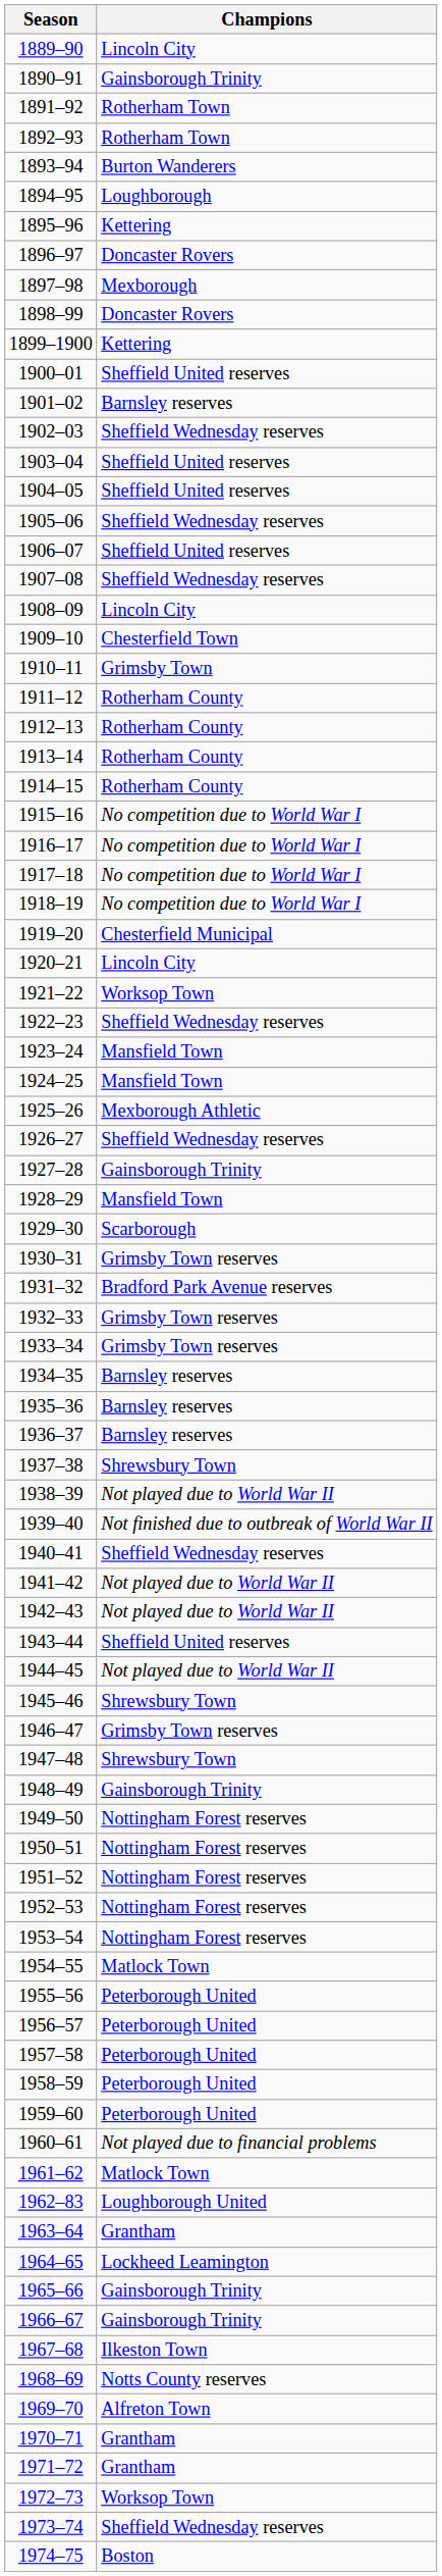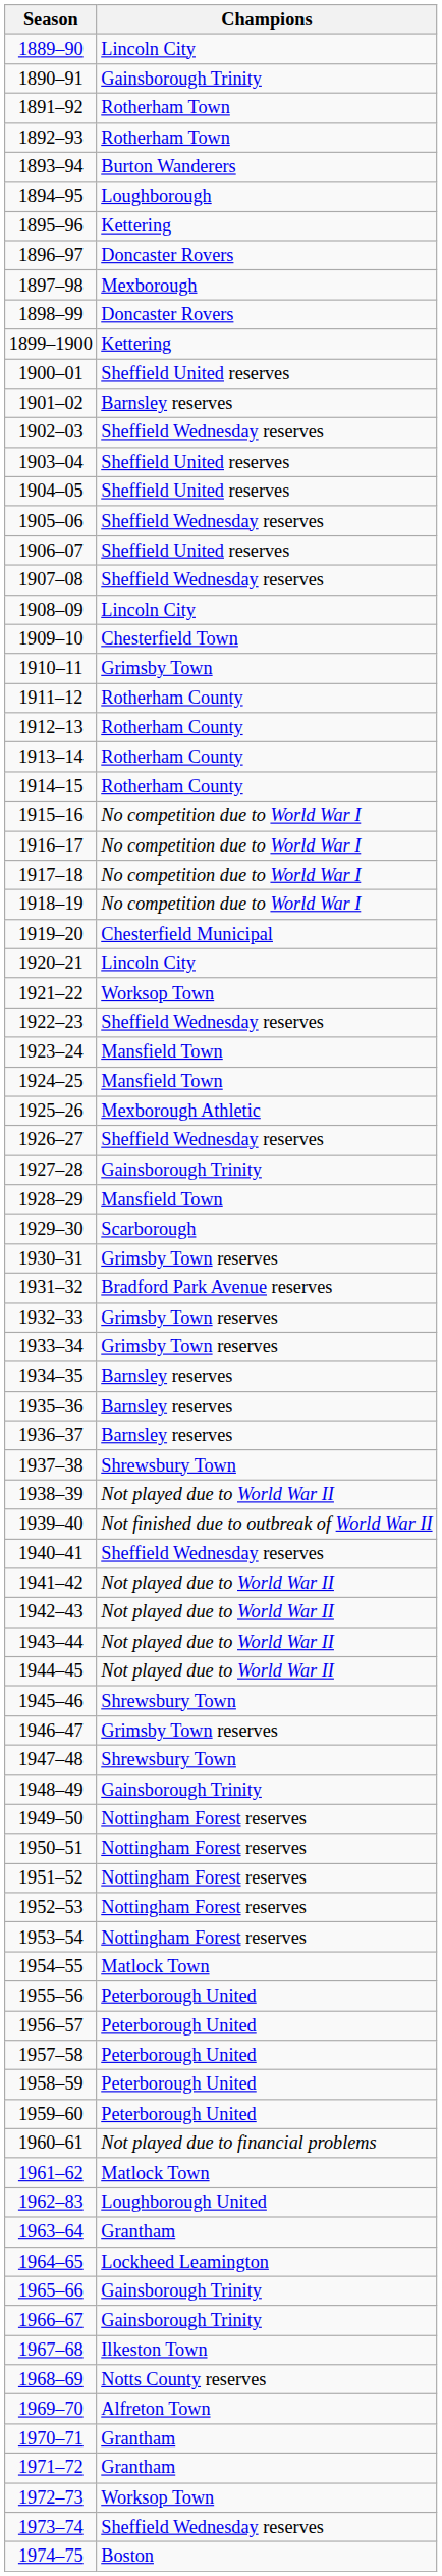 <table class=wikitable>
 <tr>
 <th>Season</th>
 <th>Champions</th>
 </tr>
 <tr>
 <td align=center><a href='#'>1889–90</a></td>
 <td><a href='#'>Lincoln City</a></td>
 </tr>
 <tr>
 <td align=center>1890–91</td>
 <td><a href='#'>Gainsborough Trinity</a></td>
 </tr>
 <tr>
 <td align=center>1891–92</td>
 <td><a href='#'>Rotherham Town</a></td>
 </tr>
 <tr>
 <td align=center>1892–93</td>
 <td><a href='#'>Rotherham Town</a></td>
 </tr>
 <tr>
 <td align=center>1893–94</td>
 <td><a href='#'>Burton Wanderers</a></td>
 </tr>
 <tr>
 <td align=center>1894–95</td>
 <td><a href='#'>Loughborough</a></td>
 </tr>
 <tr>
 <td align=center>1895–96</td>
 <td><a href='#'>Kettering</a></td>
 </tr>
 <tr>
 <td align=center>1896–97</td>
 <td><a href='#'>Doncaster Rovers</a></td>
 </tr>
 <tr>
 <td align=center>1897–98</td>
 <td><a href='#'>Mexborough</a></td>
 </tr>
 <tr>
 <td align=center>1898–99</td>
 <td><a href='#'>Doncaster Rovers</a></td>
 </tr>
 <tr>
 <td align=center>1899–1900</td>
 <td><a href='#'>Kettering</a></td>
 </tr>
 <tr>
 <td align=center>1900–01</td>
 <td><a href='#'>Sheffield United</a> reserves</td>
 </tr>
 <tr>
 <td align=center>1901–02</td>
 <td><a href='#'>Barnsley</a> reserves</td>
 </tr>
 <tr>
 <td align=center>1902–03</td>
 <td><a href='#'>Sheffield Wednesday</a> reserves</td>
 </tr>
 <tr>
 <td align=center>1903–04</td>
 <td><a href='#'>Sheffield United</a> reserves</td>
 </tr>
 <tr>
 <td align=center>1904–05</td>
 <td><a href='#'>Sheffield United</a> reserves</td>
 </tr>
 <tr>
 <td align=center>1905–06</td>
 <td><a href='#'>Sheffield Wednesday</a> reserves</td>
 </tr>
 <tr>
 <td align=center>1906–07</td>
 <td><a href='#'>Sheffield United</a> reserves</td>
 </tr>
 <tr>
 <td align=center>1907–08</td>
 <td><a href='#'>Sheffield Wednesday</a> reserves</td>
 </tr>
 <tr>
 <td align=center>1908–09</td>
 <td><a href='#'>Lincoln City</a></td>
 </tr>
 <tr>
 <td align=center>1909–10</td>
 <td><a href='#'>Chesterfield Town</a></td>
 </tr>
 <tr>
 <td align=center>1910–11</td>
 <td><a href='#'>Grimsby Town</a></td>
 </tr>
 <tr>
 <td align=center>1911–12</td>
 <td><a href='#'>Rotherham County</a></td>
 </tr>
 <tr>
 <td align=center>1912–13</td>
 <td><a href='#'>Rotherham County</a></td>
 </tr>
 <tr>
 <td align=center>1913–14</td>
 <td><a href='#'>Rotherham County</a></td>
 </tr>
 <tr>
 <td align=center>1914–15</td>
 <td><a href='#'>Rotherham County</a></td>
 </tr>
 <tr>
 <td align=center>1915–16</td>
 <td><em>No competition due to <a href='#'>World War I</a></em></td>
 </tr>
 <tr>
 <td align=center>1916–17</td>
 <td><em>No competition due to <a href='#'>World War I</a></em></td>
 </tr>
 <tr>
 <td align=center>1917–18</td>
 <td><em>No competition due to <a href='#'>World War I</a></em></td>
 </tr>
 <tr>
 <td align=center>1918–19</td>
 <td><em>No competition due to <a href='#'>World War I</a></em></td>
 </tr>
 <tr>
 <td align=center>1919–20</td>
 <td><a href='#'>Chesterfield Municipal</a></td>
 </tr>
 <tr>
 <td align=center>1920–21</td>
 <td><a href='#'>Lincoln City</a></td>
 </tr>
 <tr>
 <td align=center>1921–22</td>
 <td><a href='#'>Worksop Town</a></td>
 </tr>
 <tr>
 <td align=center>1922–23</td>
 <td><a href='#'>Sheffield Wednesday</a> reserves</td>
 </tr>
 <tr>
 <td align=center>1923–24</td>
 <td><a href='#'>Mansfield Town</a></td>
 </tr>
 <tr>
 <td align=center>1924–25</td>
 <td><a href='#'>Mansfield Town</a></td>
 </tr>
 <tr>
 <td align=center>1925–26</td>
 <td><a href='#'>Mexborough Athletic</a></td>
 </tr>
 <tr>
 <td align=center>1926–27</td>
 <td><a href='#'>Sheffield Wednesday</a> reserves</td>
 </tr>
 <tr>
 <td align=center>1927–28</td>
 <td><a href='#'>Gainsborough Trinity</a></td>
 </tr>
 <tr>
 <td align=center>1928–29</td>
 <td><a href='#'>Mansfield Town</a></td>
 </tr>
 <tr>
 <td align=center>1929–30</td>
 <td><a href='#'>Scarborough</a></td>
 </tr>
 <tr>
 <td align=center>1930–31</td>
 <td><a href='#'>Grimsby Town</a> reserves</td>
 </tr>
 <tr>
 <td align=center>1931–32</td>
 <td><a href='#'>Bradford Park Avenue</a> reserves</td>
 </tr>
 <tr>
 <td align=center>1932–33</td>
 <td><a href='#'>Grimsby Town</a> reserves</td>
 </tr>
 <tr>
 <td align=center>1933–34</td>
 <td><a href='#'>Grimsby Town</a> reserves</td>
 </tr>
 <tr>
 <td align=center>1934–35</td>
 <td><a href='#'>Barnsley</a> reserves</td>
 </tr>
 <tr>
 <td align=center>1935–36</td>
 <td><a href='#'>Barnsley</a> reserves</td>
 </tr>
 <tr>
 <td align=center>1936–37</td>
 <td><a href='#'>Barnsley</a> reserves</td>
 </tr>
 <tr>
 <td align=center>1937–38</td>
 <td><a href='#'>Shrewsbury Town</a></td>
 </tr>
 <tr>
 <td align=center>1938–39</td>
 <td><em>Not played due to <a href='#'>World War II</a></em></td>
 </tr>
 <tr>
 <td align=center>1939–40</td>
 <td><em>Not finished due to outbreak of <a href='#'>World War II</a></em></td>
 </tr>
 <tr>
 <td align=center>1940–41</td>
 <td><a href='#'>Sheffield Wednesday</a> reserves</td>
 </tr>
 <tr>
 <td align=center>1941–42</td>
 <td><em>Not played due to <a href='#'>World War II</a></em></td>
 </tr>
 <tr>
 <td align=center>1942–43</td>
 <td><em>Not played due to <a href='#'>World War II</a></em></td>
 </tr>
 <tr>
 <td align=center>1943–44</td>
-<td><a href='#'>Sheffield United</a> reserves</td>
+<td><em>Not played due to <a href='#'>World War II</a></em></td>
 </tr>
 <tr>
 <td align=center>1944–45</td>
 <td><em>Not played due to <a href='#'>World War II</a></em></td>
 </tr>
 <tr>
 <td align=center>1945–46</td>
 <td><a href='#'>Shrewsbury Town</a></td>
 </tr>
 <tr>
 <td align=center>1946–47</td>
 <td><a href='#'>Grimsby Town</a> reserves</td>
 </tr>
 <tr>
 <td align=center>1947–48</td>
 <td><a href='#'>Shrewsbury Town</a></td>
 </tr>
 <tr>
 <td align=center>1948–49</td>
 <td><a href='#'>Gainsborough Trinity</a></td>
 </tr>
 <tr>
 <td align=center>1949–50</td>
 <td><a href='#'>Nottingham Forest</a> reserves</td>
 </tr>
 <tr>
 <td align=center>1950–51</td>
 <td><a href='#'>Nottingham Forest</a> reserves</td>
 </tr>
 <tr>
 <td align=center>1951–52</td>
 <td><a href='#'>Nottingham Forest</a> reserves</td>
 </tr>
 <tr>
 <td align=center>1952–53</td>
 <td><a href='#'>Nottingham Forest</a> reserves</td>
 </tr>
 <tr>
 <td align=center>1953–54</td>
 <td><a href='#'>Nottingham Forest</a> reserves</td>
 </tr>
 <tr>
 <td align=center>1954–55</td>
 <td><a href='#'>Matlock Town</a></td>
 </tr>
 <tr>
 <td align=center>1955–56</td>
 <td><a href='#'>Peterborough United</a></td>
 </tr>
 <tr>
 <td align=center>1956–57</td>
 <td><a href='#'>Peterborough United</a></td>
 </tr>
 <tr>
 <td align=center>1957–58</td>
 <td><a href='#'>Peterborough United</a></td>
 </tr>
 <tr>
 <td align=center>1958–59</td>
 <td><a href='#'>Peterborough United</a></td>
 </tr>
 <tr>
 <td align=center>1959–60</td>
 <td><a href='#'>Peterborough United</a></td>
 </tr>
 <tr>
 <td align=center>1960–61</td>
 <td><em>Not played due to financial problems</em></td>
 </tr>
 <tr>
 <td align=center><a href='#'>1961–62</a></td>
 <td><a href='#'>Matlock Town</a></td>
 </tr>
 <tr>
 <td align=center><a href='#'>1962–83</a></td>
 <td><a href='#'>Loughborough United</a></td>
 </tr>
 <tr>
 <td align=center><a href='#'>1963–64</a></td>
 <td><a href='#'>Grantham</a></td>
 </tr>
 <tr>
 <td align=center><a href='#'>1964–65</a></td>
 <td><a href='#'>Lockheed Leamington</a></td>
 </tr>
 <tr>
 <td align=center><a href='#'>1965–66</a></td>
 <td><a href='#'>Gainsborough Trinity</a></td>
 </tr>
 <tr>
 <td align=center><a href='#'>1966–67</a></td>
 <td><a href='#'>Gainsborough Trinity</a></td>
 </tr>
 <tr>
 <td align=center><a href='#'>1967–68</a></td>
 <td><a href='#'>Ilkeston Town</a></td>
 </tr>
 <tr>
 <td align=center><a href='#'>1968–69</a></td>
 <td><a href='#'>Notts County</a> reserves</td>
 </tr>
 <tr>
 <td align=center><a href='#'>1969–70</a></td>
 <td><a href='#'>Alfreton Town</a></td>
 </tr>
 <tr>
 <td align=center><a href='#'>1970–71</a></td>
 <td><a href='#'>Grantham</a></td>
 </tr>
 <tr>
 <td align=center><a href='#'>1971–72</a></td>
 <td><a href='#'>Grantham</a></td>
 </tr>
 <tr>
 <td align=center><a href='#'>1972–73</a></td>
 <td><a href='#'>Worksop Town</a></td>
 </tr>
 <tr>
 <td align=center><a href='#'>1973–74</a></td>
 <td><a href='#'>Sheffield Wednesday</a> reserves</td>
 </tr>
 <tr>
 <td align=center><a href='#'>1974–75</a></td>
 <td><a href='#'>Boston</a></td>
 </tr>
 </table>
